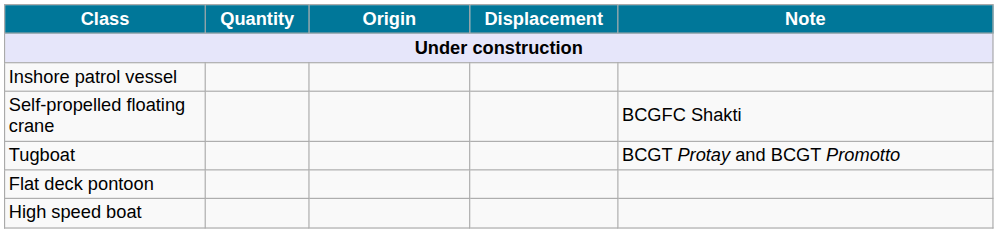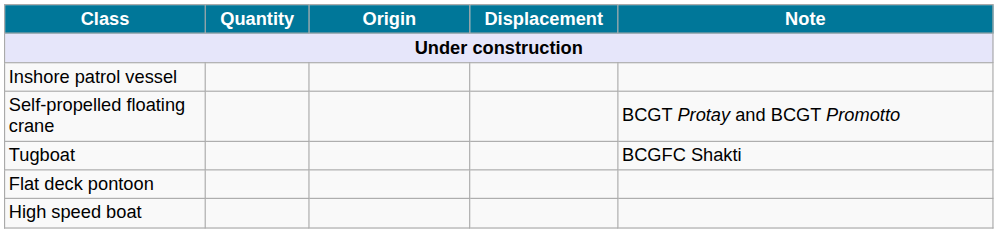 <table class="wikitable">
 <tr>
 <th style="color:#fff; background:#079; width:15%;">Class</th>
 <th style="color:#fff; background:#079; width:6%;">Quantity</th>
 <th style="color:#fff; background:#079; width:12%;">Origin</th>
 <th style="color:#fff; background:#079; width:6%;">Displacement</th>
 <th style="color:#fff; background:#079; width:28%;">Note</th>
 </tr>
 <tr>
 <th colspan="7" style="background: lavender;">Under construction</th>
 </tr>
 <tr>
 <td>Inshore patrol vessel</td>
 <td></td>
 <td></td>
 <td></td>
 <td></td>
 </tr>
 <tr>
 <td>Self-propelled floating crane</td>
 <td></td>
 <td></td>
 <td></td>
-<td>BCGFC Shakti</td>
+<td>BCGT <em>Protay</em> and BCGT <em>Promotto</em></td>
 </tr>
 <tr>
 <td>Tugboat</td>
 <td></td>
 <td></td>
 <td></td>
-<td>BCGT <em>Protay</em> and BCGT <em>Promotto</em></td>
+<td>BCGFC Shakti</td>
 </tr>
 <tr>
 <td>Flat deck pontoon</td>
 <td></td>
 <td></td>
 <td></td>
 <td></td>
 </tr>
 <tr>
 <td>High speed boat</td>
 <td></td>
 <td></td>
 <td></td>
 <td></td>
 </tr>
 </table>
